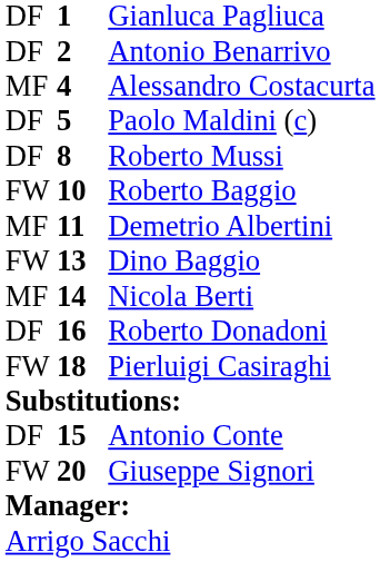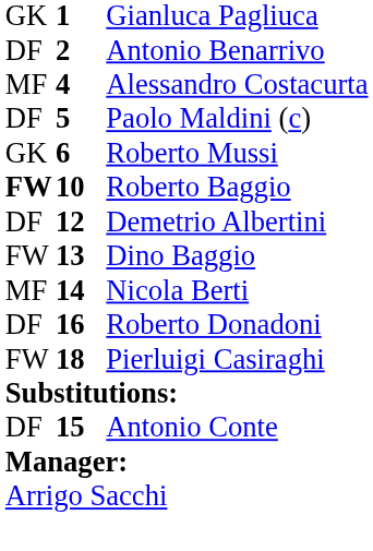 <table style="font-size: 90%" cellspacing="0" cellpadding="0" align=center>
 <tr>
 <th width="25"></th>
 <th width="25"></th>
 </tr>
 <tr>
-<td>DF</td>
+<td>GK</td>
 <td><strong>1</strong></td>
 <td><a href='#'>Gianluca Pagliuca</a></td>
 </tr>
 <tr>
 <td>DF</td>
 <td><strong>2</strong></td>
 <td><a href='#'>Antonio Benarrivo</a></td>
 </tr>
 <tr>
 <td>MF</td>
 <td><strong>4</strong></td>
 <td><a href='#'>Alessandro Costacurta</a></td>
 <td></td>
 </tr>
 <tr>
 <td>DF</td>
 <td><strong>5</strong></td>
 <td><a href='#'>Paolo Maldini</a> (<a href='#'>c</a>)</td>
 </tr>
 <tr>
-<td>DF</td>
-<td><strong>8</strong></td>
+<td>GK</td>
+<td><strong>6</strong></td>
 <td><a href='#'>Roberto Mussi</a></td>
 </tr>
 <tr>
-<td>FW</td>
+<td><strong>FW</strong></td>
 <td><strong>10</strong></td>
 <td><a href='#'>Roberto Baggio</a></td>
 <td></td>
 <td></td>
 </tr>
 <tr>
-<td>MF</td>
-<td><strong>11</strong></td>
+<td>DF</td>
+<td><strong>12</strong></td>
 <td><a href='#'>Demetrio Albertini</a></td>
 <td></td>
 </tr>
 <tr>
 <td>FW</td>
 <td><strong>13</strong></td>
 <td><a href='#'>Dino Baggio</a></td>
 <td></td>
 <td></td>
 </tr>
 <tr>
 <td>MF</td>
 <td><strong>14</strong></td>
 <td><a href='#'>Nicola Berti</a></td>
 </tr>
 <tr>
 <td>DF</td>
 <td><strong>16</strong></td>
 <td><a href='#'>Roberto Donadoni</a></td>
 </tr>
 <tr>
 <td>FW</td>
 <td><strong>18</strong></td>
 <td><a href='#'>Pierluigi Casiraghi</a></td>
 </tr>
 <tr>
 <td colspan=3><strong>Substitutions:</strong></td>
 </tr>
 <tr>
 <td>DF</td>
 <td><strong>15</strong></td>
 <td><a href='#'>Antonio Conte</a></td>
 <td></td>
 <td></td>
 </tr>
 <tr>
-<td>FW</td>
-<td><strong>20</strong></td>
-<td><a href='#'>Giuseppe Signori</a></td>
-<td></td>
-<td></td>
-</tr>
-<tr>
 <td colspan=3><strong>Manager:</strong></td>
 </tr>
 <tr>
 <td colspan="4"><a href='#'>Arrigo Sacchi</a></td>
 </tr>
 </table>
